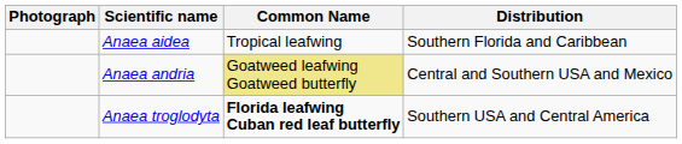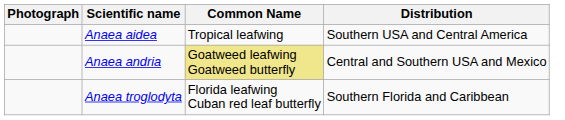 <table class="wikitable">
 <tr>
 <th>Photograph</th>
 <th>Scientific name</th>
 <th>Common Name</th>
 <th>Distribution</th>
 </tr>
 <tr>
 <td></td>
 <td><em><a href='#'>Anaea aidea</a></em><br></td>
 <td>Tropical leafwing</td>
-<td>Southern Florida and Caribbean</td>
+<td>Southern USA and Central America</td>
 </tr>
 <tr>
 <td></td>
 <td><em><a href='#'>Anaea andria</a></em><br></td>
 <td style="background: khaki;">Goatweed leafwing<br>Goatweed butterfly</td>
 <td>Central and Southern USA and Mexico</td>
 </tr>
 <tr>
 <td></td>
 <td><em><a href='#'>Anaea troglodyta</a></em><br></td>
-<td><strong>Florida leafwing<br>Cuban red leaf butterfly</strong></td>
-<td>Southern USA and Central America</td>
+<td>Florida leafwing<br>Cuban red leaf butterfly</td>
+<td>Southern Florida and Caribbean</td>
 </tr>
 </table>
